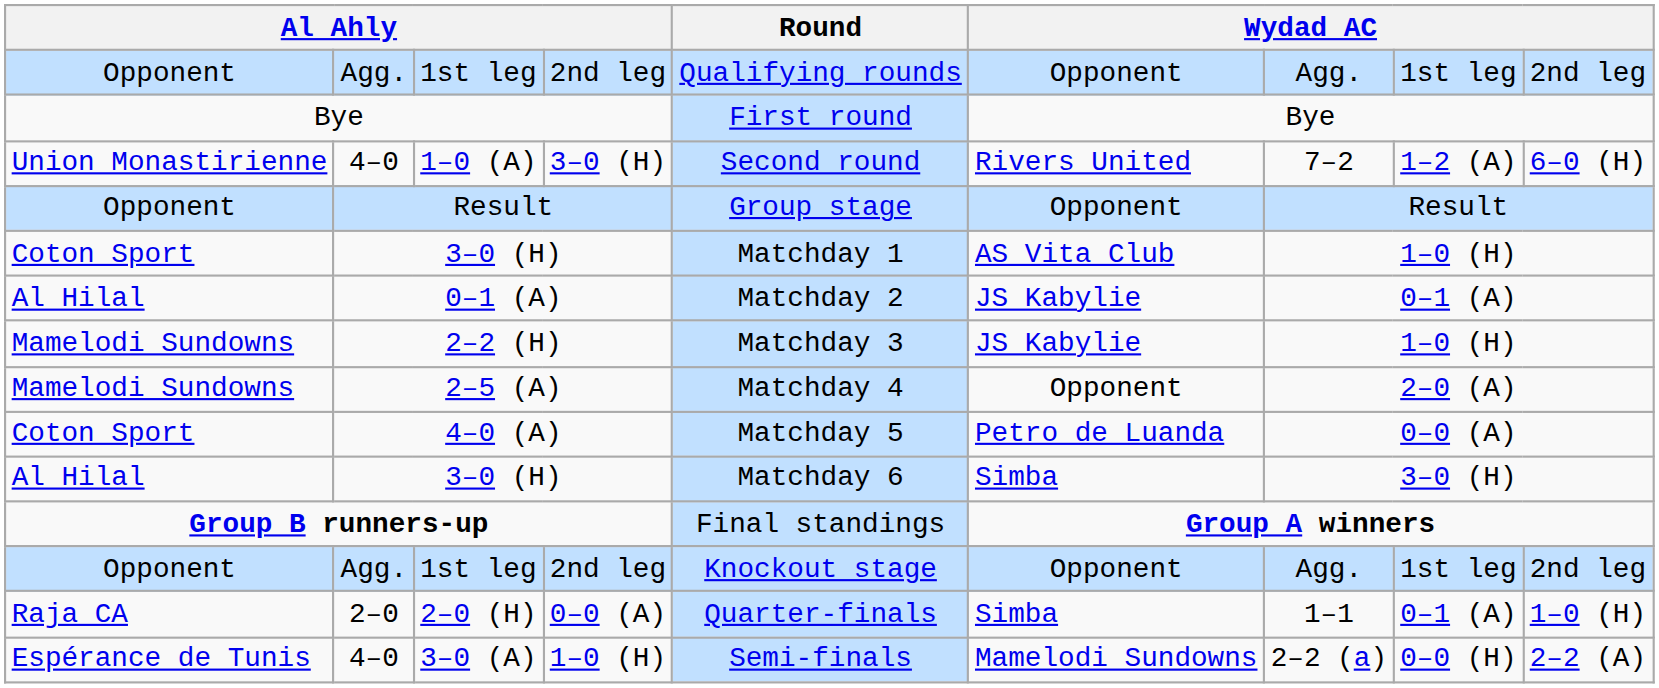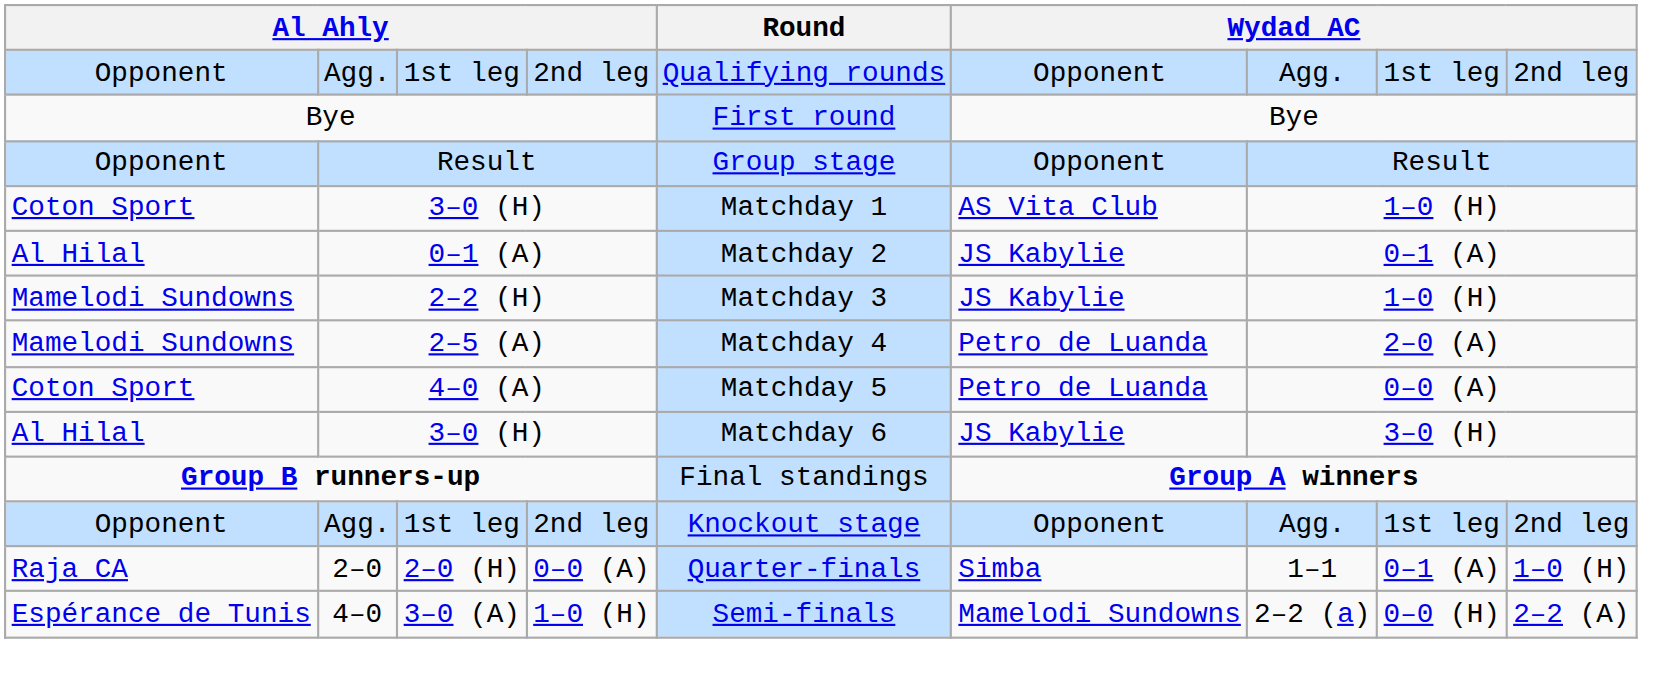 <table class="wikitable" style="text-align:center">
 <tr>
 <th colspan="4"> <a href='#'>Al Ahly</a></th>
 <th>Round</th>
 <th colspan="4"> <a href='#'>Wydad AC</a></th>
 </tr>
 <tr style="background:#C1E0FF">
 <td>Opponent</td>
 <td>Agg.</td>
 <td>1st leg</td>
 <td>2nd leg</td>
 <td><a href='#'>Qualifying rounds</a></td>
 <td>Opponent</td>
 <td>Agg.</td>
 <td>1st leg</td>
 <td>2nd leg</td>
 </tr>
 <tr>
 <td colspan="4">Bye</td>
 <td style="background:#C1E0FF"><a href='#'>First round</a></td>
 <td colspan="4">Bye</td>
-</tr>
-<tr>
-<td style="text-align:left"> <a href='#'>Union Monastirienne</a></td>
-<td>4–0</td>
-<td><a href='#'>1–0</a> (A)</td>
-<td><a href='#'>3–0</a> (H)</td>
-<td style="background:#C1E0FF"><a href='#'>Second round</a></td>
-<td style="text-align:left"> <a href='#'>Rivers United</a></td>
-<td>7–2</td>
-<td><a href='#'>1–2</a> (A)</td>
-<td><a href='#'>6–0</a> (H)</td>
 </tr>
 <tr style="background:#C1E0FF">
 <td>Opponent</td>
 <td colspan="3">Result</td>
 <td><a href='#'>Group stage</a></td>
 <td>Opponent</td>
 <td colspan="3">Result</td>
 </tr>
 <tr>
 <td style="text-align:left"> <a href='#'>Coton Sport</a></td>
 <td colspan="3"><a href='#'>3–0</a> (H)</td>
 <td style="background:#C1E0FF">Matchday 1</td>
 <td style="text-align:left"> <a href='#'>AS Vita Club</a></td>
 <td colspan="3"><a href='#'>1–0</a> (H)</td>
 </tr>
 <tr>
 <td style="text-align:left"> <a href='#'>Al Hilal</a></td>
 <td colspan="3"><a href='#'>0–1</a> (A)</td>
 <td style="background:#C1E0FF">Matchday 2</td>
 <td style="text-align:left"> <a href='#'>JS Kabylie</a></td>
 <td colspan="3"><a href='#'>0–1</a> (A)</td>
 </tr>
 <tr>
 <td style="text-align:left"> <a href='#'>Mamelodi Sundowns</a></td>
 <td colspan="3"><a href='#'>2–2</a> (H)</td>
 <td style="background:#C1E0FF">Matchday 3</td>
 <td style="text-align:left"> <a href='#'>JS Kabylie</a></td>
 <td colspan="3"><a href='#'>1–0</a> (H)</td>
 </tr>
 <tr>
 <td style="text-align:left"> <a href='#'>Mamelodi Sundowns</a></td>
 <td colspan="3"><a href='#'>2–5</a> (A)</td>
 <td style="background:#C1E0FF">Matchday 4</td>
-<td>Opponent</td>
+<td style="text-align:left"> <a href='#'>Petro de Luanda</a></td>
 <td colspan="3"><a href='#'>2–0</a> (A)</td>
 </tr>
 <tr>
 <td style="text-align:left"> <a href='#'>Coton Sport</a></td>
 <td colspan="3"><a href='#'>4–0</a> (A)</td>
 <td style="background:#C1E0FF">Matchday 5</td>
 <td style="text-align:left"> <a href='#'>Petro de Luanda</a></td>
 <td colspan="3"><a href='#'>0–0</a> (A)</td>
 </tr>
 <tr>
 <td style="text-align:left"> <a href='#'>Al Hilal</a></td>
 <td colspan="3"><a href='#'>3–0</a> (H)</td>
 <td style="background:#C1E0FF">Matchday 6</td>
-<td style="text-align:left"> <a href='#'>Simba</a></td>
+<td style="text-align:left"> <a href='#'>JS Kabylie</a></td>
 <td colspan="3"><a href='#'>3–0</a> (H)</td>
 </tr>
 <tr>
 <td colspan="4" style="vertical-align:top"><strong><a href='#'>Group B</a> runners-up</strong><br><div></div></td>
 <td style="background:#C1E0FF">Final standings</td>
 <td colspan="4" style="vertical-align:top"><strong><a href='#'>Group A</a> winners</strong><br><div></div></td>
 </tr>
 <tr style="background:#C1E0FF">
 <td>Opponent</td>
 <td>Agg.</td>
 <td>1st leg</td>
 <td>2nd leg</td>
 <td><a href='#'>Knockout stage</a></td>
 <td>Opponent</td>
 <td>Agg.</td>
 <td>1st leg</td>
 <td>2nd leg</td>
 </tr>
 <tr>
 <td style="text-align:left"> <a href='#'>Raja CA</a></td>
 <td>2–0</td>
 <td><a href='#'>2–0</a> (H)</td>
 <td><a href='#'>0–0</a> (A)</td>
 <td style="background:#C1E0FF"><a href='#'>Quarter-finals</a></td>
 <td style="text-align:left"> <a href='#'>Simba</a></td>
 <td>1–1 </td>
 <td><a href='#'>0–1</a> (A)</td>
 <td><a href='#'>1–0</a> (H)</td>
 </tr>
 <tr>
 <td style="text-align:left"> <a href='#'>Espérance de Tunis</a></td>
 <td>4–0</td>
 <td><a href='#'>3–0</a> (A)</td>
 <td><a href='#'>1–0</a> (H)</td>
 <td style="background:#C1E0FF"><a href='#'>Semi-finals</a></td>
 <td style="text-align:left"> <a href='#'>Mamelodi Sundowns</a></td>
 <td>2–2 (<a href='#'>a</a>)</td>
 <td><a href='#'>0–0</a> (H)</td>
 <td><a href='#'>2–2</a> (A)</td>
 </tr>
 </table>
